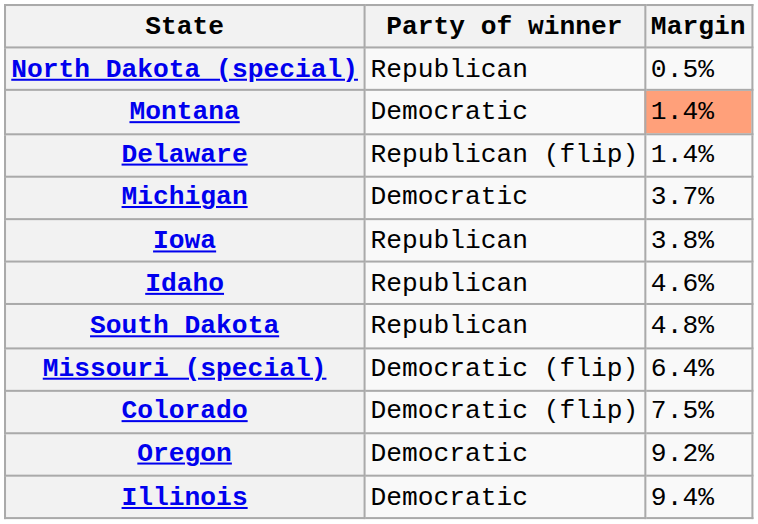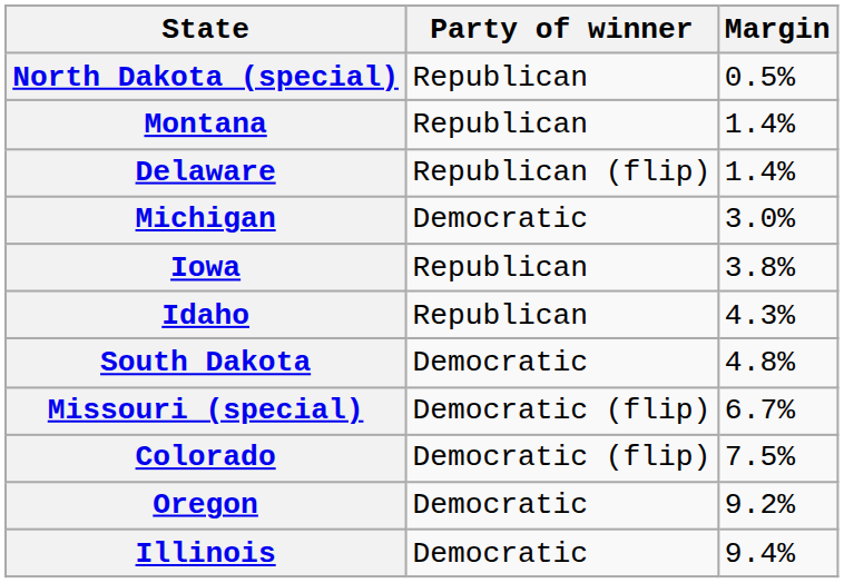 <table class="wikitable sortable">
 <tr>
 <th>State</th>
 <th>Party of winner</th>
 <th>Margin</th>
 </tr>
 <tr>
 <th><a href='#'>North Dakota (special)</a></th>
 <td data-sort-value=1 >Republican</td>
 <td>0.5%</td>
 </tr>
 <tr>
 <th><a href='#'>Montana</a></th>
-<td data-sort-value=1 >Democratic</td>
-<td style="background: lightsalmon;">1.4%</td>
+<td data-sort-value=1 >Republican</td>
+<td>1.4%</td>
 </tr>
 <tr>
 <th><a href='#'>Delaware</a></th>
 <td data-sort-value=1 >Republican (flip)</td>
 <td>1.4%</td>
 </tr>
 <tr>
 <th><a href='#'>Michigan</a></th>
 <td data-sort-value=1 >Democratic</td>
-<td>3.7%</td>
+<td>3.0%</td>
 </tr>
 <tr>
 <th><a href='#'>Iowa</a></th>
 <td data-sort-value=1 >Republican</td>
 <td>3.8%</td>
 </tr>
 <tr>
 <th><a href='#'>Idaho</a></th>
 <td data-sort-value=1 >Republican</td>
-<td>4.6%</td>
+<td>4.3%</td>
 </tr>
 <tr>
 <th><a href='#'>South Dakota</a></th>
-<td data-sort-value=1 >Republican</td>
+<td data-sort-value=1 >Democratic</td>
 <td>4.8%</td>
 </tr>
 <tr>
 <th><a href='#'>Missouri (special)</a></th>
 <td data-sort-value=1 >Democratic (flip)</td>
-<td>6.4%</td>
+<td>6.7%</td>
 </tr>
 <tr>
 <th><a href='#'>Colorado</a></th>
 <td data-sort-value=1 >Democratic (flip)</td>
 <td>7.5%</td>
 </tr>
 <tr>
 <th><a href='#'>Oregon</a></th>
 <td data-sort-value=1 >Democratic</td>
 <td>9.2%</td>
 </tr>
 <tr>
 <th><a href='#'>Illinois</a></th>
 <td data-sort-value=1 >Democratic</td>
 <td>9.4%</td>
 </tr>
 </table>
